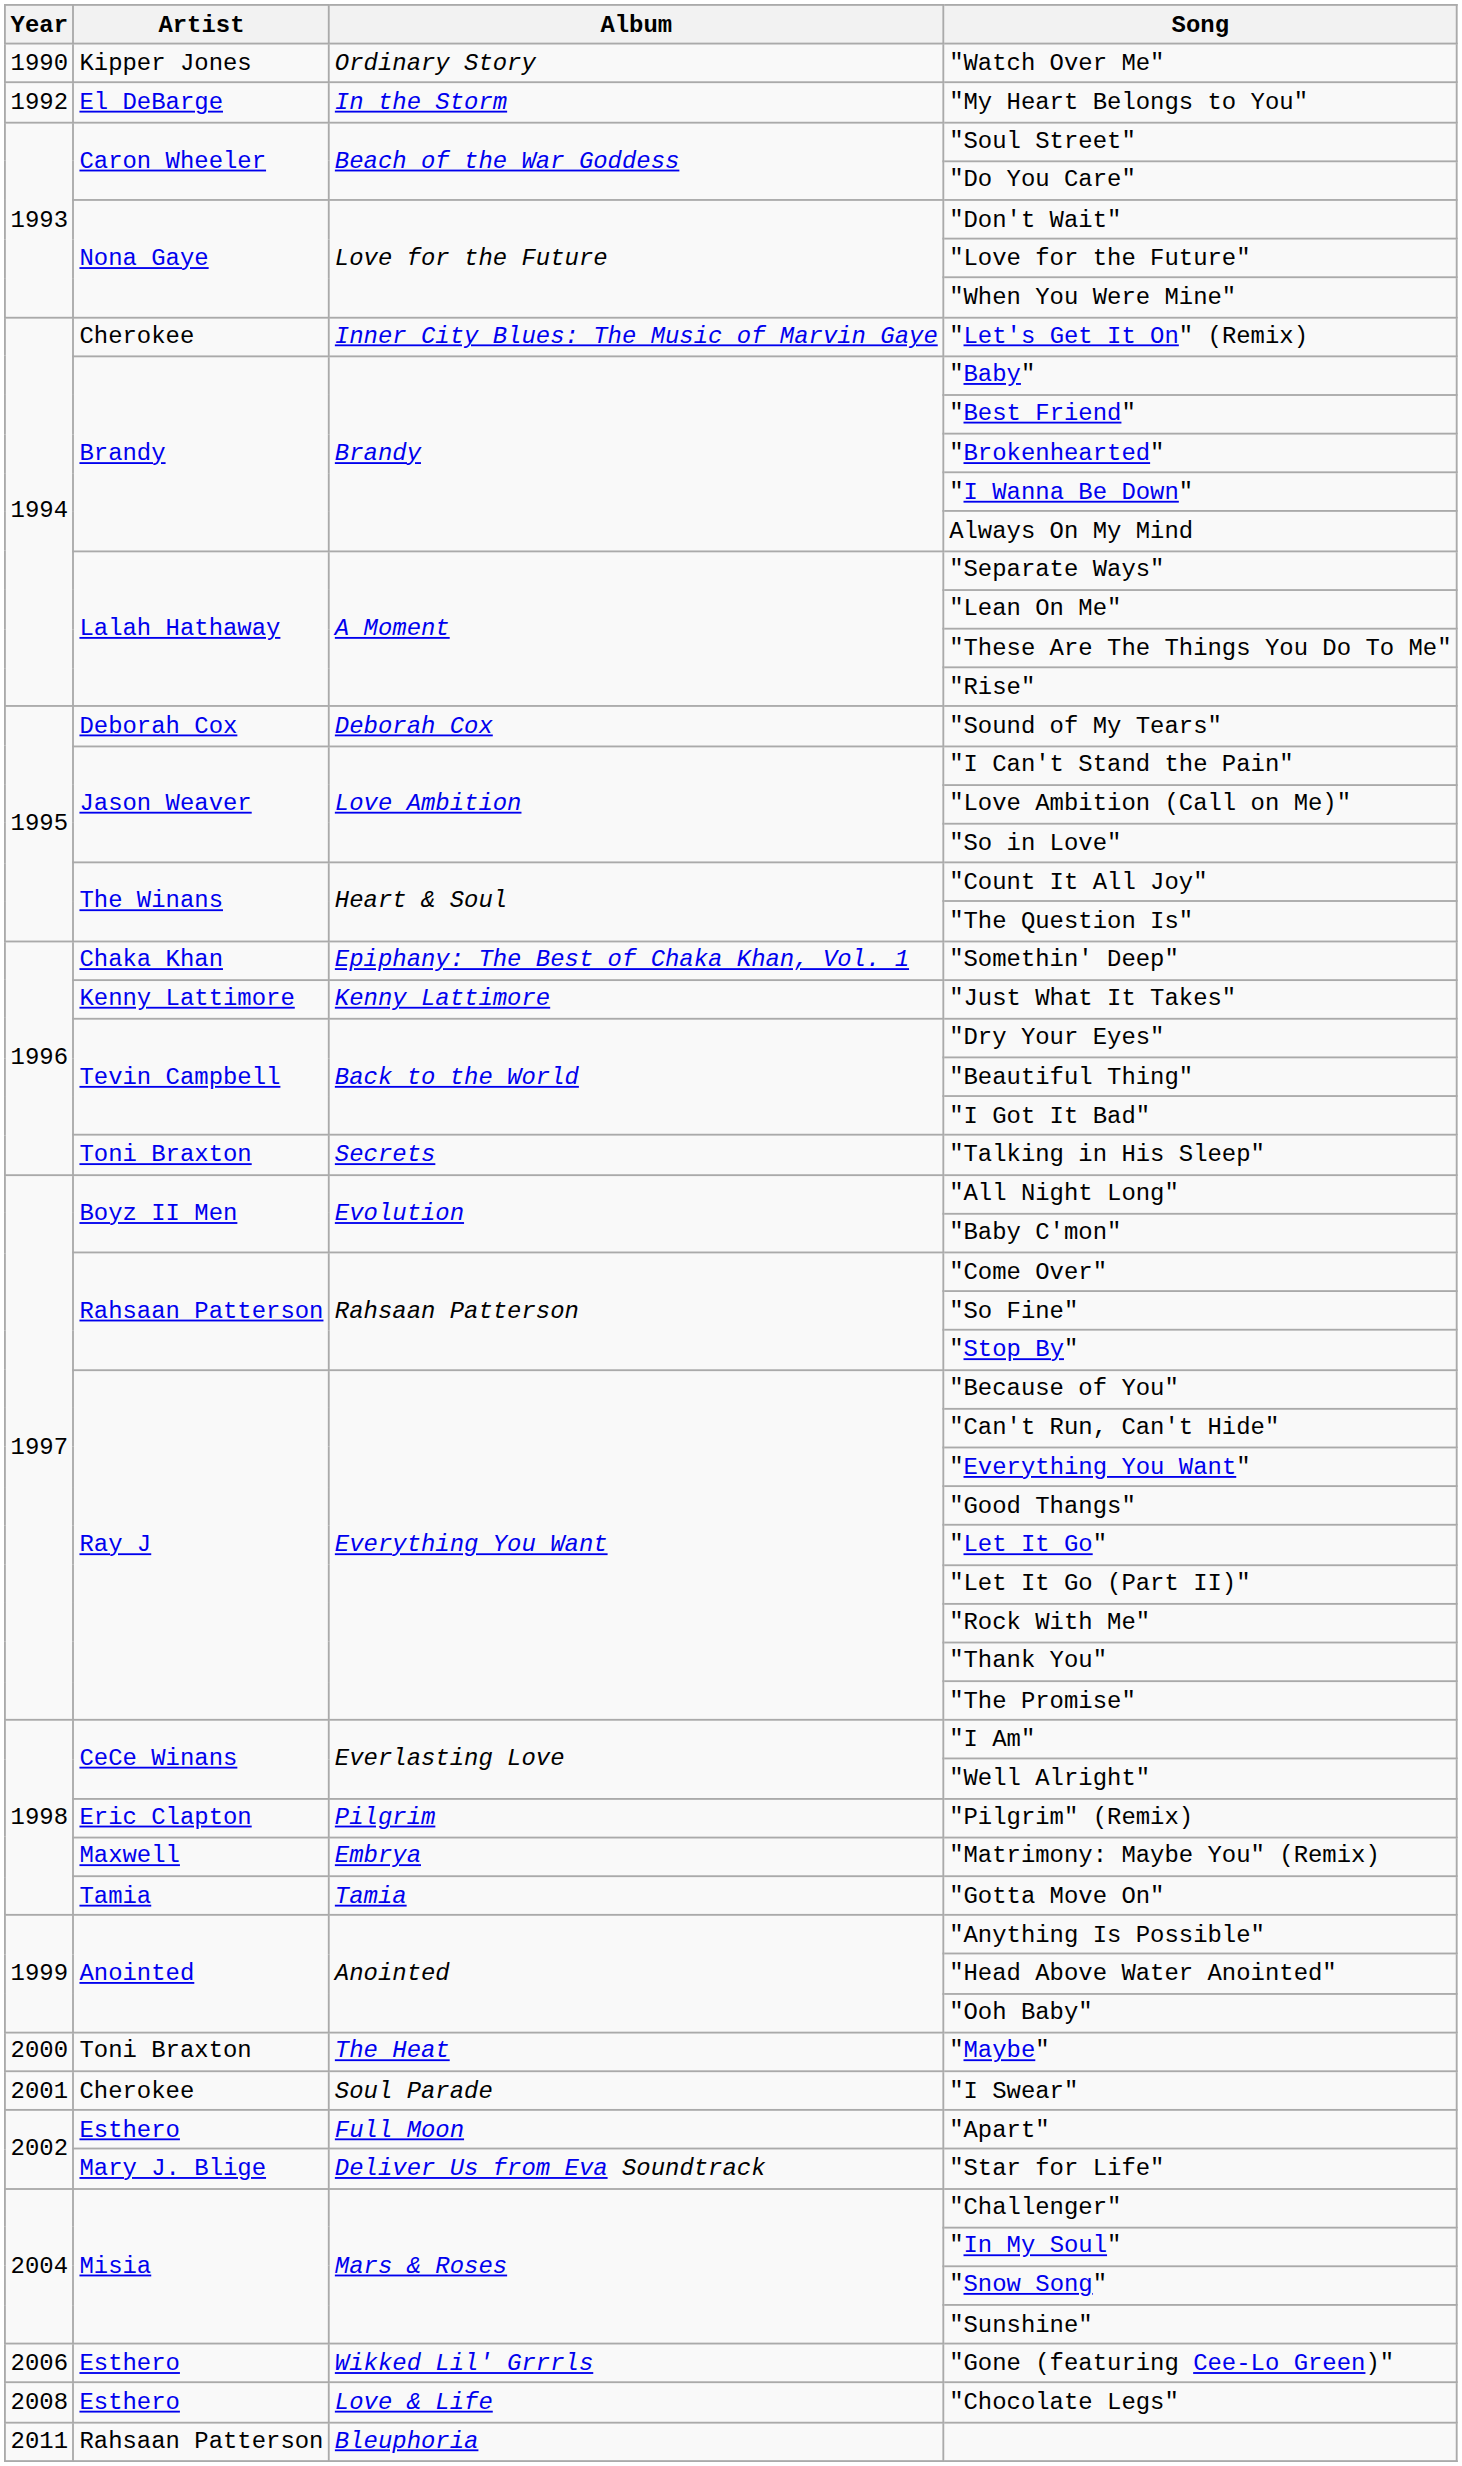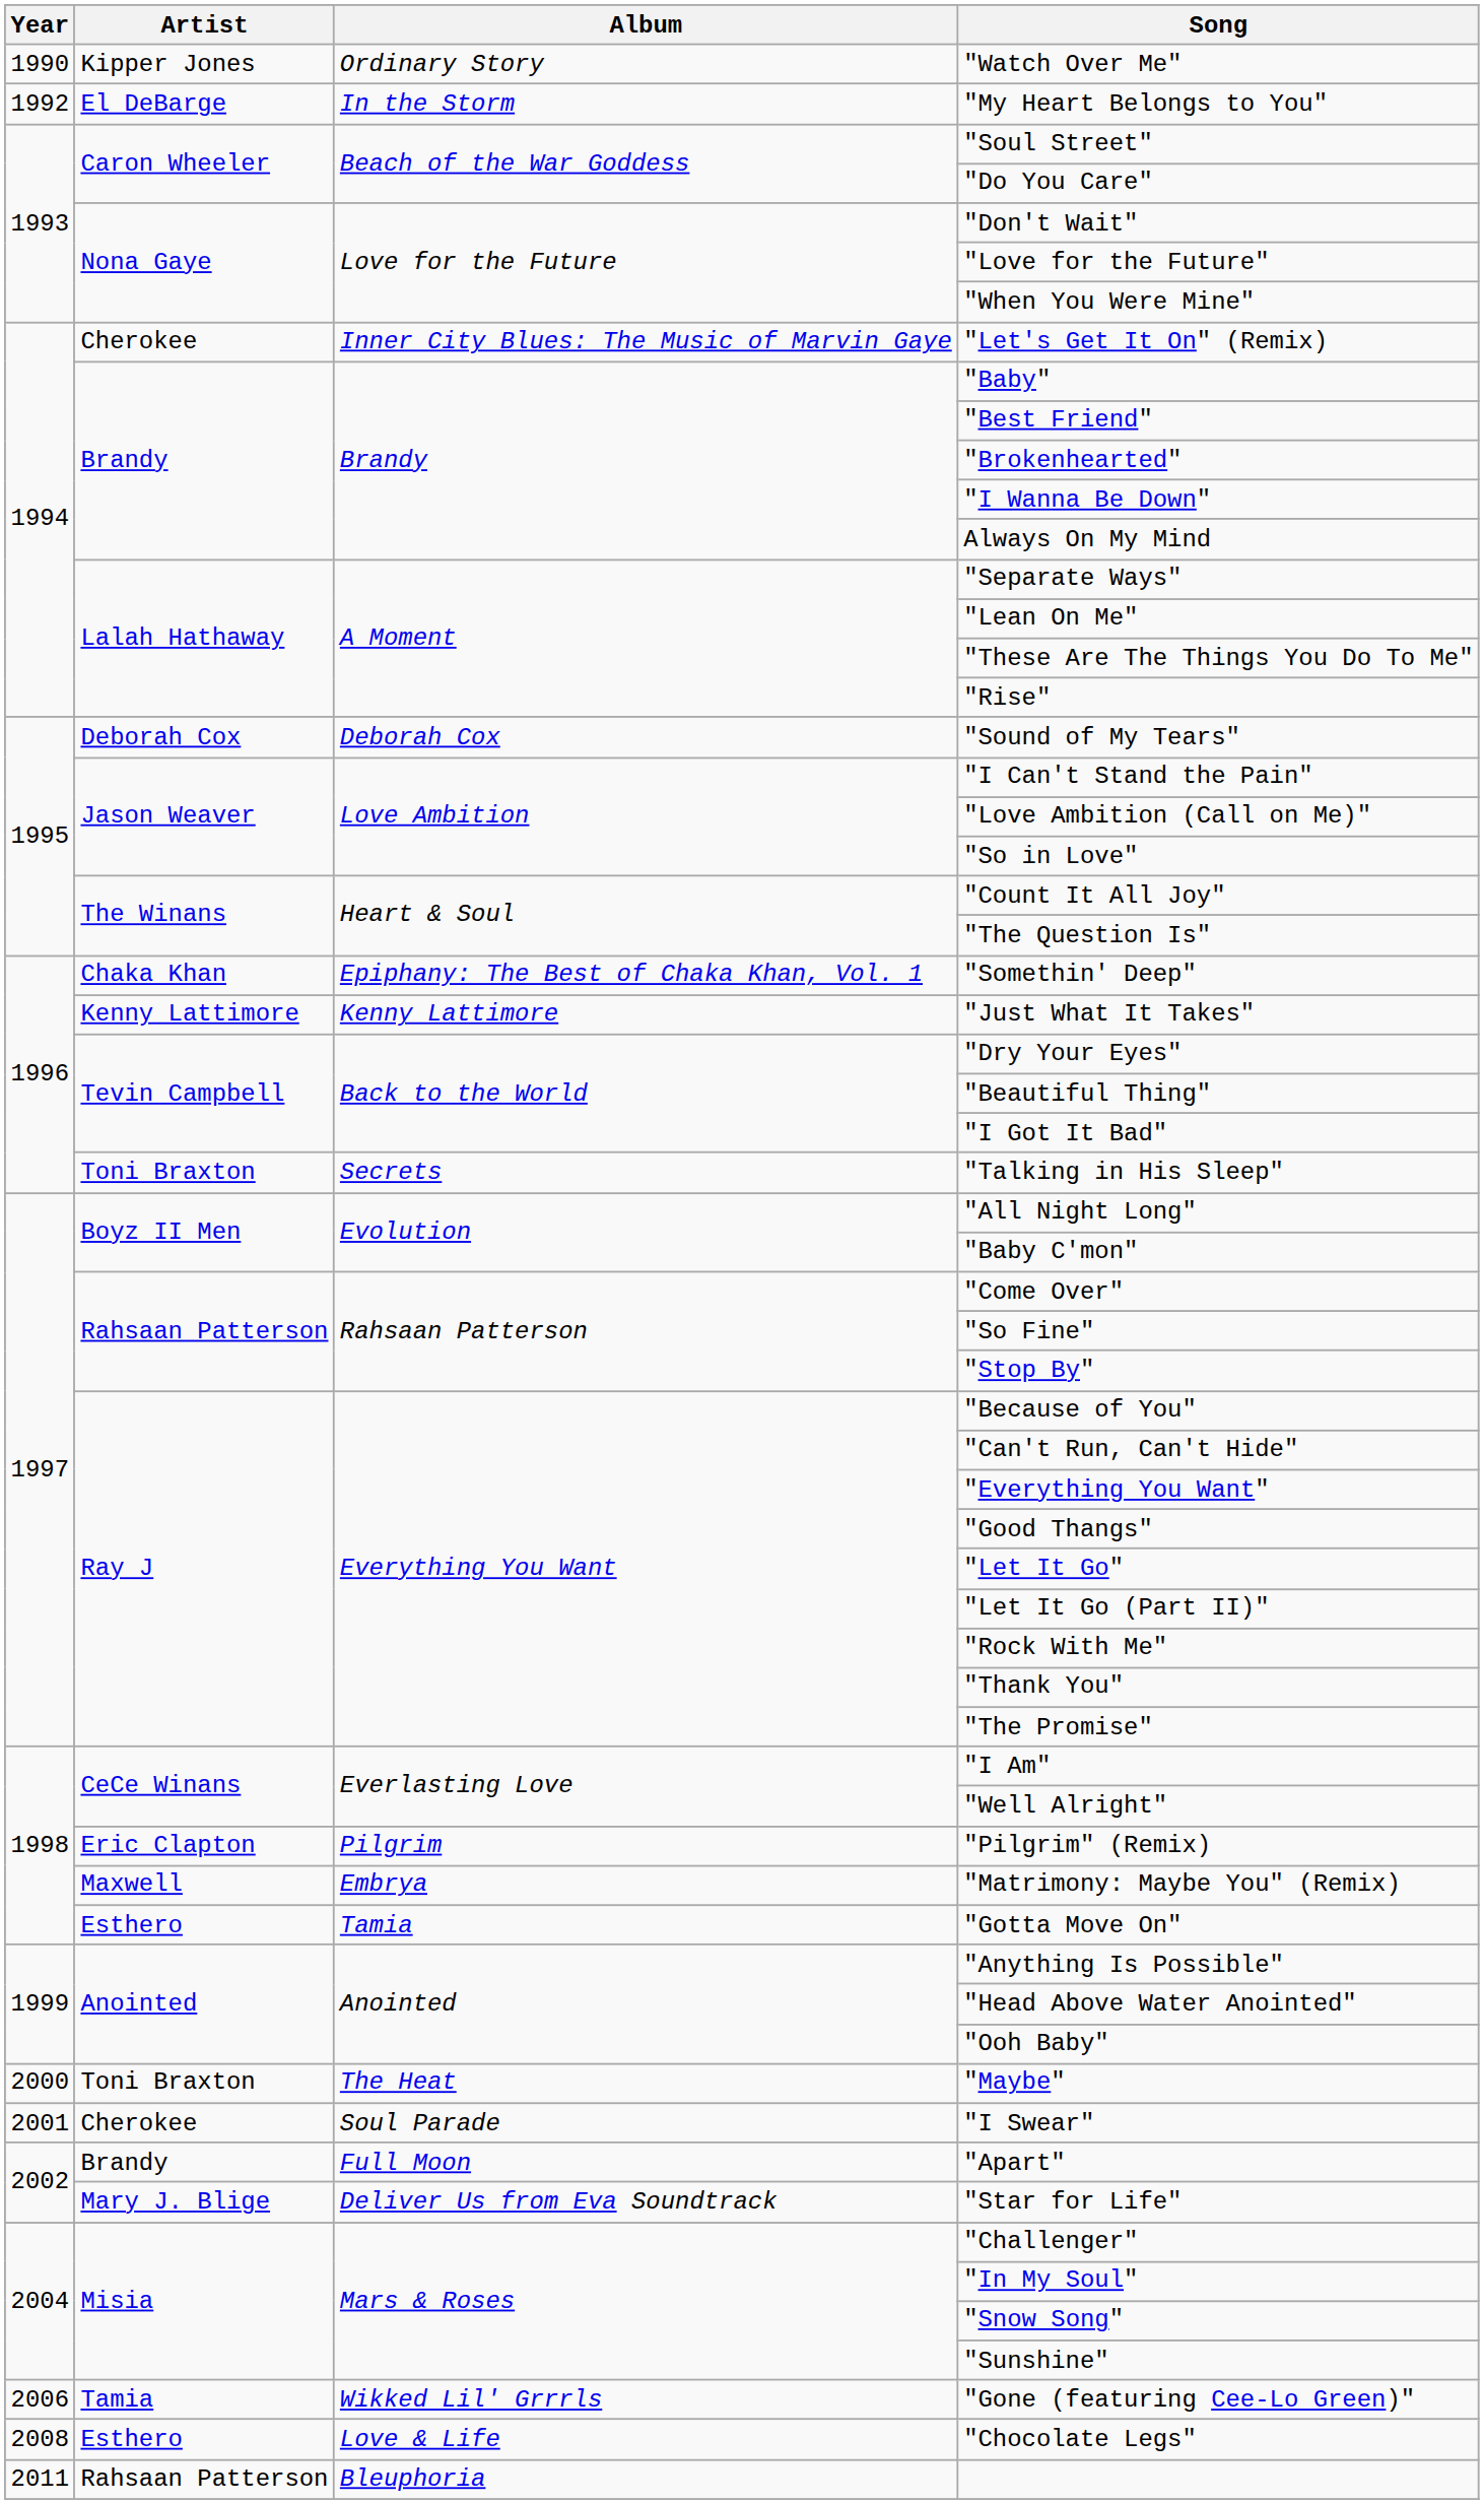 <table class="wikitable">
 <tr>
 <th>Year</th>
 <th>Artist</th>
 <th>Album</th>
 <th>Song</th>
 </tr>
 <tr>
 <td>1990</td>
 <td>Kipper Jones</td>
 <td><em>Ordinary Story</em></td>
 <td>"Watch Over Me"</td>
 </tr>
 <tr>
 <td>1992</td>
 <td><a href='#'>El DeBarge</a></td>
 <td><em><a href='#'>In the Storm</a></em></td>
 <td>"My Heart Belongs to You"</td>
 </tr>
 <tr>
 <td rowspan="5">1993</td>
 <td rowspan="2"><a href='#'>Caron Wheeler</a></td>
 <td rowspan="2"><em><a href='#'>Beach of the War Goddess</a></em></td>
 <td>"Soul Street"</td>
 </tr>
 <tr>
 <td>"Do You Care"</td>
 </tr>
 <tr>
 <td rowspan="3"><a href='#'>Nona Gaye</a></td>
 <td rowspan="3"><em>Love for the Future</em></td>
 <td>"Don't Wait"</td>
 </tr>
 <tr>
 <td>"Love for the Future"</td>
 </tr>
 <tr>
 <td>"When You Were Mine"</td>
 </tr>
 <tr>
 <td rowspan="10">1994</td>
 <td>Cherokee</td>
 <td><em><a href='#'>Inner City Blues: The Music of Marvin Gaye</a></em></td>
 <td>"<a href='#'>Let's Get It On</a>" (Remix)</td>
 </tr>
 <tr>
 <td rowspan="5"><a href='#'>Brandy</a></td>
 <td rowspan="5"><em><a href='#'>Brandy</a></em></td>
 <td>"<a href='#'>Baby</a>"</td>
 </tr>
 <tr>
 <td>"<a href='#'>Best Friend</a>"</td>
 </tr>
 <tr>
 <td>"<a href='#'>Brokenhearted</a>"</td>
 </tr>
 <tr>
 <td>"<a href='#'>I Wanna Be Down</a>"</td>
 </tr>
 <tr>
 <td>Always On My Mind</td>
 </tr>
 <tr>
 <td rowspan="4"><a href='#'>Lalah Hathaway</a></td>
 <td rowspan="4"><em><a href='#'>A Moment</a></em></td>
 <td>"Separate Ways"</td>
 </tr>
 <tr>
 <td>"Lean On Me"</td>
 </tr>
 <tr>
 <td>"These Are The Things You Do To Me"</td>
 </tr>
 <tr>
 <td>"Rise"</td>
 </tr>
 <tr>
 <td rowspan="6">1995</td>
 <td><a href='#'>Deborah Cox</a></td>
 <td><em><a href='#'>Deborah Cox</a></em></td>
 <td>"Sound of My Tears"</td>
 </tr>
 <tr>
 <td rowspan="3"><a href='#'>Jason Weaver</a></td>
 <td rowspan="3"><em><a href='#'>Love Ambition</a></em></td>
 <td>"I Can't Stand the Pain"</td>
 </tr>
 <tr>
 <td>"Love Ambition (Call on Me)"</td>
 </tr>
 <tr>
 <td>"So in Love"</td>
 </tr>
 <tr>
 <td rowspan="2"><a href='#'>The Winans</a></td>
 <td rowspan="2"><em>Heart & Soul</em></td>
 <td>"Count It All Joy"</td>
 </tr>
 <tr>
 <td>"The Question Is"</td>
 </tr>
 <tr>
 <td rowspan="6">1996</td>
 <td><a href='#'>Chaka Khan</a></td>
 <td><em><a href='#'>Epiphany: The Best of Chaka Khan, Vol. 1</a></em></td>
 <td>"Somethin' Deep"</td>
 </tr>
 <tr>
 <td><a href='#'>Kenny Lattimore</a></td>
 <td><em><a href='#'>Kenny Lattimore</a></em></td>
 <td>"Just What It Takes"</td>
 </tr>
 <tr>
 <td rowspan="3"><a href='#'>Tevin Campbell</a></td>
 <td rowspan="3"><em><a href='#'>Back to the World</a></em></td>
 <td>"Dry Your Eyes"</td>
 </tr>
 <tr>
 <td>"Beautiful Thing"</td>
 </tr>
 <tr>
 <td>"I Got It Bad"</td>
 </tr>
 <tr>
 <td><a href='#'>Toni Braxton</a></td>
 <td><em><a href='#'>Secrets</a></em></td>
 <td>"Talking in His Sleep"</td>
 </tr>
 <tr>
 <td rowspan="14">1997</td>
 <td rowspan="2"><a href='#'>Boyz II Men</a></td>
 <td rowspan="2"><em><a href='#'>Evolution</a></em></td>
 <td>"All Night Long"</td>
 </tr>
 <tr>
 <td>"Baby C'mon"</td>
 </tr>
 <tr>
 <td rowspan="3"><a href='#'>Rahsaan Patterson</a></td>
 <td rowspan="3"><em>Rahsaan Patterson</em></td>
 <td>"Come Over"</td>
 </tr>
 <tr>
 <td>"So Fine"</td>
 </tr>
 <tr>
 <td>"<a href='#'>Stop By</a>"</td>
 </tr>
 <tr>
 <td rowspan="9"><a href='#'>Ray J</a></td>
 <td rowspan="9"><em><a href='#'>Everything You Want</a></em></td>
 <td>"Because of You"</td>
 </tr>
 <tr>
 <td>"Can't Run, Can't Hide"</td>
 </tr>
 <tr>
 <td>"<a href='#'>Everything You Want</a>"</td>
 </tr>
 <tr>
 <td>"Good Thangs"</td>
 </tr>
 <tr>
 <td>"<a href='#'>Let It Go</a>"</td>
 </tr>
 <tr>
 <td>"Let It Go (Part II)"</td>
 </tr>
 <tr>
 <td>"Rock With Me"</td>
 </tr>
 <tr>
 <td>"Thank You"</td>
 </tr>
 <tr>
 <td>"The Promise"</td>
 </tr>
 <tr>
 <td rowspan="5">1998</td>
 <td rowspan="2"><a href='#'>CeCe Winans</a></td>
 <td rowspan="2"><em>Everlasting Love</em></td>
 <td>"I Am"</td>
 </tr>
 <tr>
 <td>"Well Alright"</td>
 </tr>
 <tr>
 <td><a href='#'>Eric Clapton</a></td>
 <td><em><a href='#'>Pilgrim</a></em></td>
 <td>"Pilgrim" (Remix)</td>
 </tr>
 <tr>
 <td><a href='#'>Maxwell</a></td>
 <td><em><a href='#'>Embrya</a></em></td>
 <td>"Matrimony: Maybe You" (Remix)</td>
 </tr>
 <tr>
-<td><a href='#'>Tamia</a></td>
+<td><a href='#'>Esthero</a></td>
 <td><em><a href='#'>Tamia</a></em></td>
 <td>"Gotta Move On"</td>
 </tr>
 <tr>
 <td rowspan="3">1999</td>
 <td rowspan="3"><a href='#'>Anointed</a></td>
 <td rowspan="3"><em>Anointed</em></td>
 <td>"Anything Is Possible"</td>
 </tr>
 <tr>
 <td>"Head Above Water Anointed"</td>
 </tr>
 <tr>
 <td>"Ooh Baby"</td>
 </tr>
 <tr>
 <td>2000</td>
 <td>Toni Braxton</td>
 <td><em><a href='#'>The Heat</a></em></td>
 <td>"<a href='#'>Maybe</a>"</td>
 </tr>
 <tr>
 <td>2001</td>
 <td>Cherokee</td>
 <td><em>Soul Parade</em></td>
 <td>"I Swear"</td>
 </tr>
 <tr>
 <td rowspan="2">2002</td>
-<td><a href='#'>Esthero</a></td>
+<td>Brandy</td>
 <td><em><a href='#'>Full Moon</a></em></td>
 <td>"Apart"</td>
 </tr>
 <tr>
 <td><a href='#'>Mary J. Blige</a></td>
 <td><em><a href='#'>Deliver Us from Eva</a> Soundtrack</em></td>
 <td>"Star for Life"</td>
 </tr>
 <tr>
 <td rowspan="4">2004</td>
 <td rowspan="4"><a href='#'>Misia</a></td>
 <td rowspan="4"><em><a href='#'>Mars & Roses</a></em></td>
 <td>"Challenger"</td>
 </tr>
 <tr>
 <td>"<a href='#'>In My Soul</a>"</td>
 </tr>
 <tr>
 <td>"<a href='#'>Snow Song</a>"</td>
 </tr>
 <tr>
 <td>"Sunshine"</td>
 </tr>
 <tr>
 <td>2006</td>
-<td><a href='#'>Esthero</a></td>
+<td><a href='#'>Tamia</a></td>
 <td><em><a href='#'>Wikked Lil' Grrrls</a></em></td>
 <td>"Gone (featuring <a href='#'>Cee-Lo Green</a>)"</td>
 </tr>
 <tr>
 <td>2008</td>
 <td><a href='#'>Esthero</a></td>
 <td><em><a href='#'>Love & Life</a></em></td>
 <td>"Chocolate Legs"</td>
 </tr>
 <tr>
 <td>2011</td>
 <td>Rahsaan Patterson</td>
 <td><em><a href='#'>Bleuphoria</a></em></td>
 <td></td>
 </tr>
 <tr>
 </tr>
 </table>
